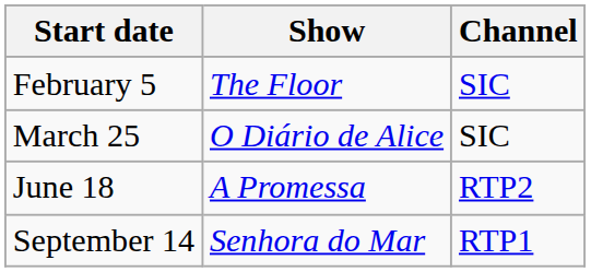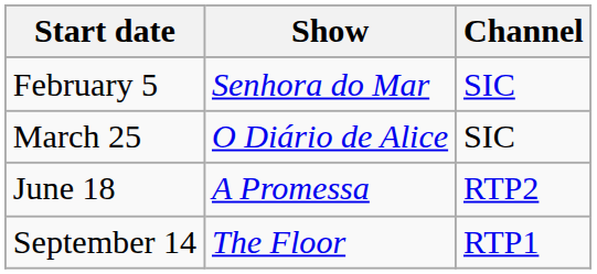 <table class="wikitable">
 <tr>
 <th>Start date</th>
 <th>Show</th>
 <th>Channel</th>
 </tr>
 <tr>
 <td>February 5</td>
-<td><em><a href='#'>The Floor</a></em></td>
+<td><em><a href='#'>Senhora do Mar</a></em></td>
 <td><a href='#'>SIC</a></td>
 </tr>
 <tr>
 <td>March 25</td>
 <td><em><a href='#'>O Diário de Alice</a></em></td>
 <td>SIC</td>
 </tr>
 <tr>
 <td>June 18</td>
 <td><em><a href='#'>A Promessa</a></em></td>
 <td><a href='#'>RTP2</a></td>
 </tr>
 <tr>
 <td>September 14</td>
-<td><em><a href='#'>Senhora do Mar</a></em></td>
+<td><em><a href='#'>The Floor</a></em></td>
 <td><a href='#'>RTP1</a></td>
 </tr>
 </table>
